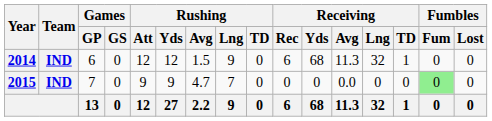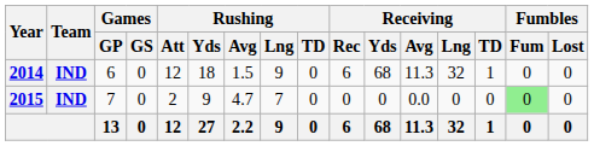 <table class=wikitable style="text-align:center;">
 <tr>
 <th rowspan="2">Year</th>
 <th rowspan="2">Team</th>
 <th colspan="2">Games</th>
 <th colspan="5">Rushing</th>
 <th colspan="5">Receiving</th>
 <th colspan="2">Fumbles</th>
 </tr>
 <tr>
 <th>GP</th>
 <th>GS</th>
 <th>Att</th>
 <th>Yds</th>
 <th>Avg</th>
 <th>Lng</th>
 <th>TD</th>
 <th>Rec</th>
 <th>Yds</th>
 <th>Avg</th>
 <th>Lng</th>
 <th>TD</th>
 <th>Fum</th>
 <th>Lost</th>
 </tr>
 <tr>
 <th><a href='#'>2014</a></th>
 <th><a href='#'>IND</a></th>
 <td>6</td>
 <td>0</td>
 <td>12</td>
-<td>12</td>
+<td>18</td>
 <td>1.5</td>
 <td>9</td>
 <td>0</td>
 <td>6</td>
 <td>68</td>
 <td>11.3</td>
 <td>32</td>
 <td>1</td>
 <td>0</td>
 <td>0</td>
 </tr>
 <tr>
 <th><a href='#'>2015</a></th>
 <th><a href='#'>IND</a></th>
 <td>7</td>
 <td>0</td>
-<td>9</td>
+<td>2</td>
 <td>9</td>
 <td>4.7</td>
 <td>7</td>
 <td>0</td>
 <td>0</td>
 <td>0</td>
 <td>0.0</td>
 <td>0</td>
 <td>0</td>
 <td style="background: lightgreen;">0</td>
 <td>0</td>
 </tr>
 <tr>
 <th colspan="2"></th>
 <th>13</th>
 <th>0</th>
 <th>12</th>
 <th>27</th>
 <th>2.2</th>
 <th>9</th>
 <th>0</th>
 <th>6</th>
 <th>68</th>
 <th>11.3</th>
 <th>32</th>
 <th>1</th>
 <th>0</th>
 <th>0</th>
 </tr>
 </table>
